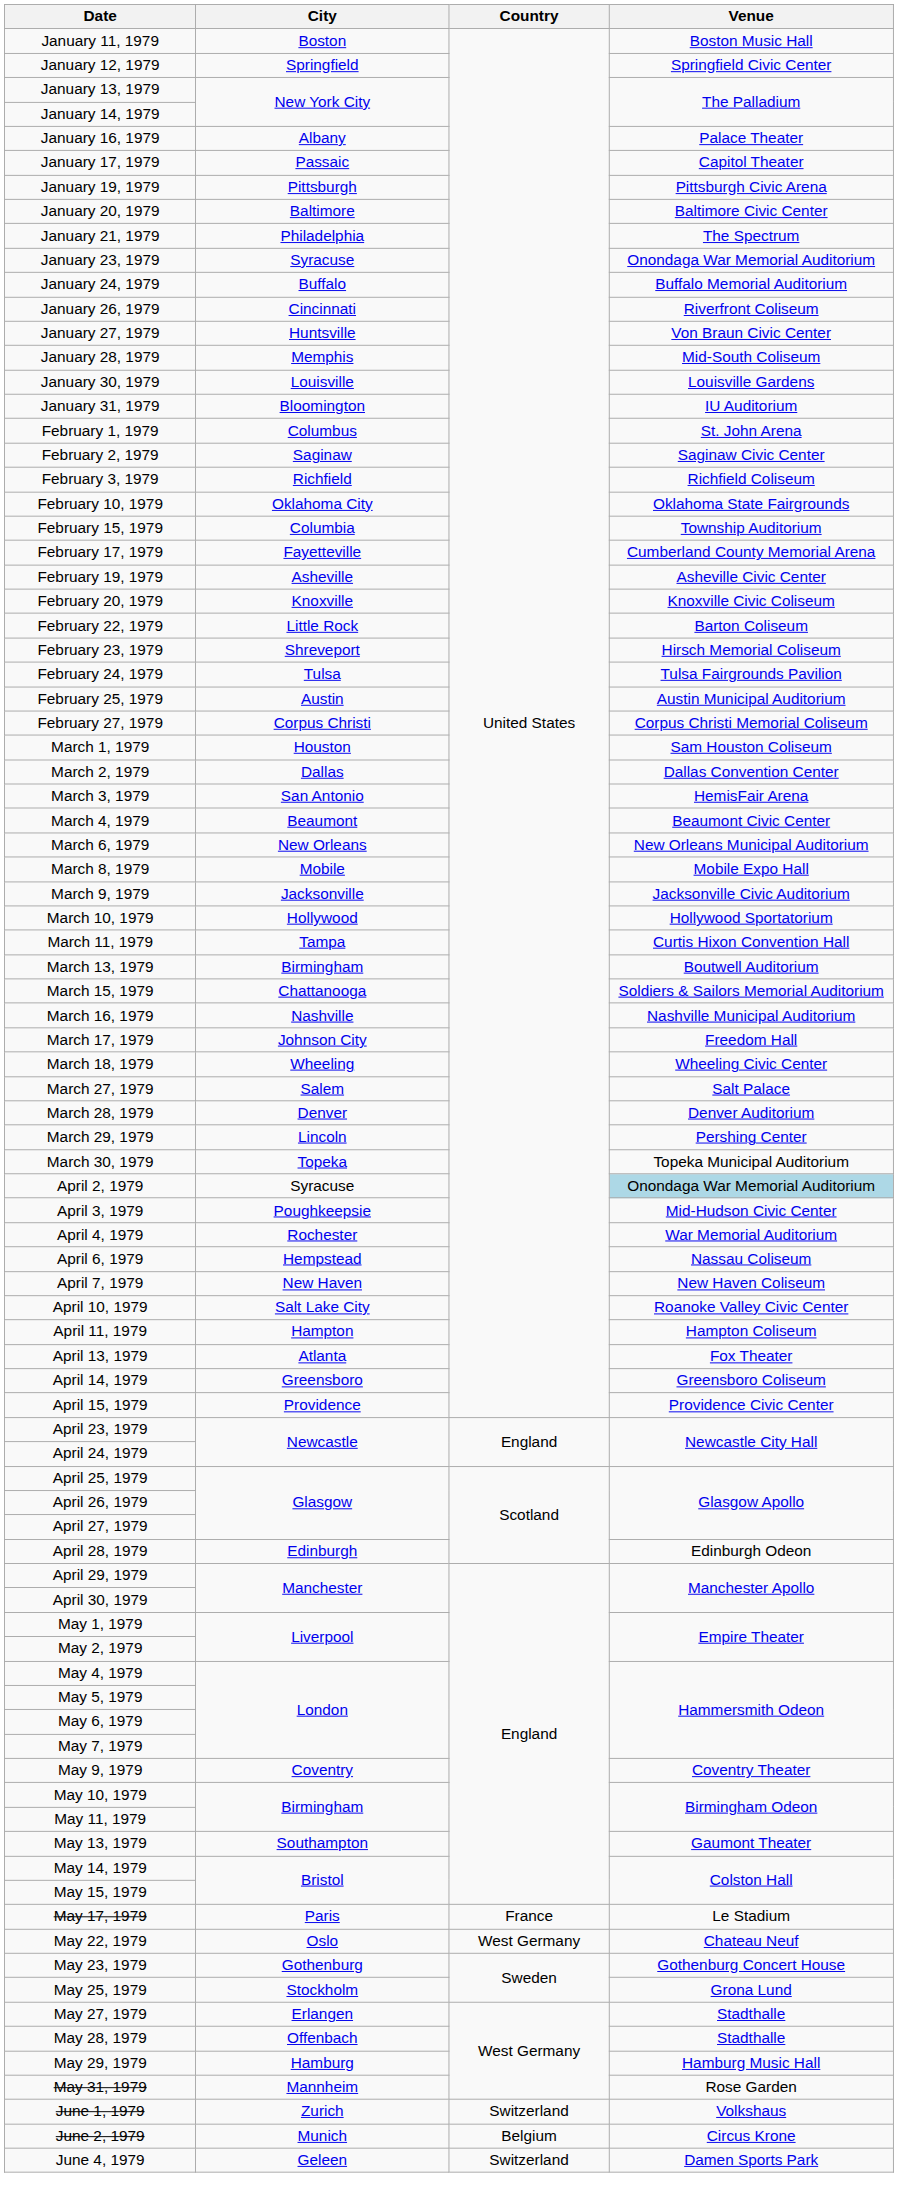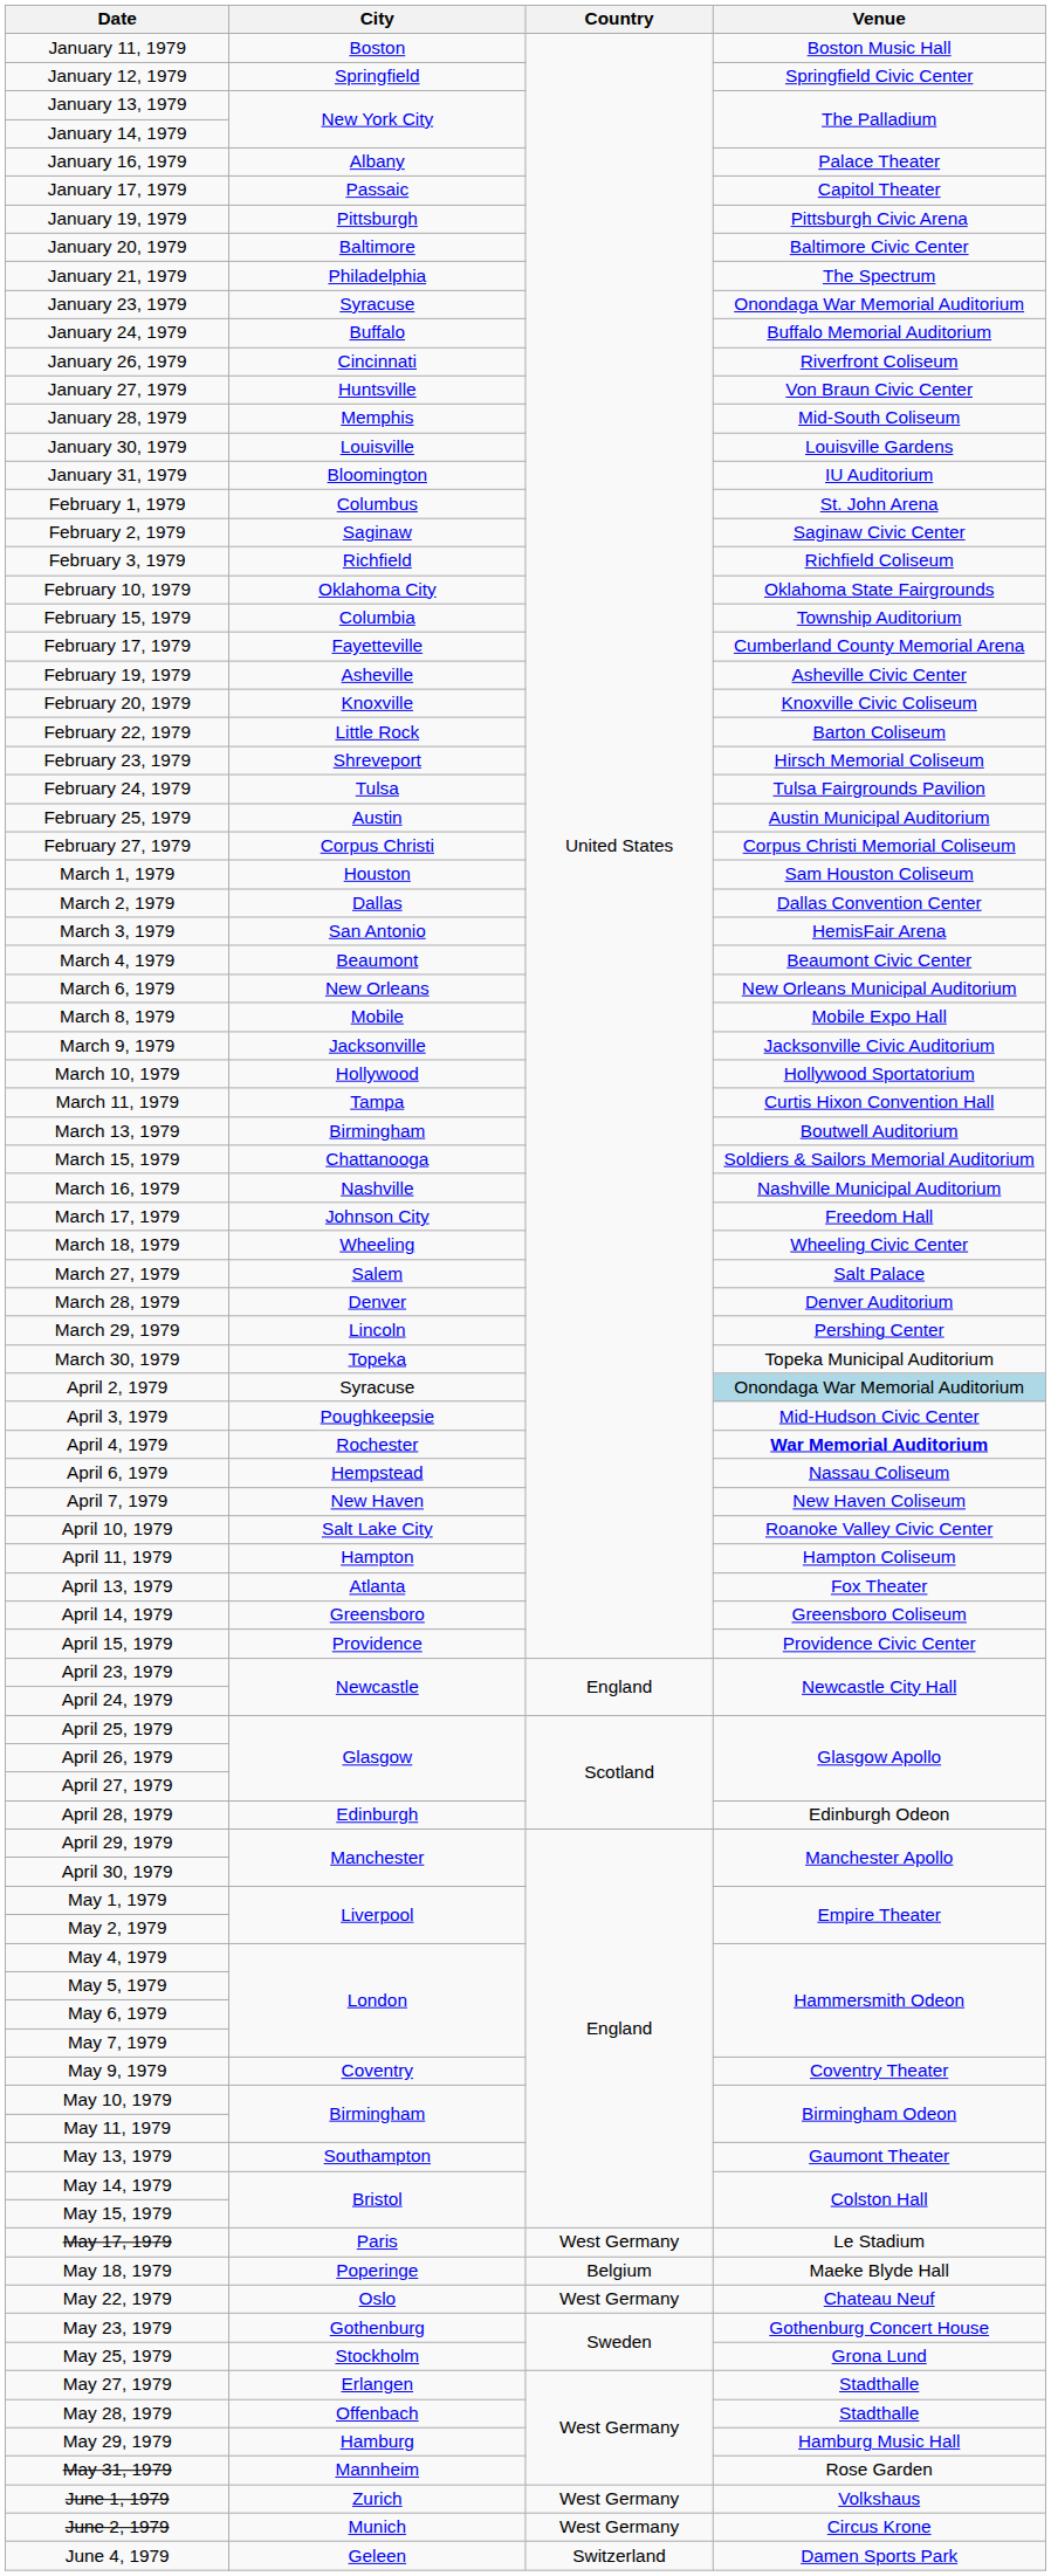 <table class="wikitable" style="text-align:center;">
 <tr>
 <th scope="col" style="width:12em;">Date</th>
 <th scope="col" style="width:16em;">City</th>
 <th scope="col" style="width:10em;">Country</th>
 <th scope="col" style="width:18em;">Venue</th>
 </tr>
 <tr>
 <td>January 11, 1979</td>
 <td><a href='#'>Boston</a></td>
 <td rowspan="57">United States</td>
 <td><a href='#'>Boston Music Hall</a></td>
 </tr>
 <tr>
 <td>January 12, 1979</td>
 <td><a href='#'>Springfield</a></td>
 <td><a href='#'>Springfield Civic Center</a></td>
 </tr>
 <tr>
 <td>January 13, 1979</td>
 <td rowspan="2"><a href='#'>New York City</a></td>
 <td rowspan="2"><a href='#'>The Palladium</a></td>
 </tr>
 <tr>
 <td>January 14, 1979</td>
 </tr>
 <tr>
 <td>January 16, 1979</td>
 <td><a href='#'>Albany</a></td>
 <td><a href='#'>Palace Theater</a></td>
 </tr>
 <tr>
 <td>January 17, 1979</td>
 <td><a href='#'>Passaic</a></td>
 <td><a href='#'>Capitol Theater</a></td>
 </tr>
 <tr>
 <td>January 19, 1979</td>
 <td><a href='#'>Pittsburgh</a></td>
 <td><a href='#'>Pittsburgh Civic Arena</a></td>
 </tr>
 <tr>
 <td>January 20, 1979</td>
 <td><a href='#'>Baltimore</a></td>
 <td><a href='#'>Baltimore Civic Center</a></td>
 </tr>
 <tr>
 <td>January 21, 1979</td>
 <td><a href='#'>Philadelphia</a></td>
 <td><a href='#'>The Spectrum</a></td>
 </tr>
 <tr>
 <td>January 23, 1979</td>
 <td><a href='#'>Syracuse</a></td>
 <td><a href='#'>Onondaga War Memorial Auditorium</a></td>
 </tr>
 <tr>
 <td>January 24, 1979</td>
 <td><a href='#'>Buffalo</a></td>
 <td><a href='#'>Buffalo Memorial Auditorium</a></td>
 </tr>
 <tr>
 <td>January 26, 1979</td>
 <td><a href='#'>Cincinnati</a></td>
 <td><a href='#'>Riverfront Coliseum</a></td>
 </tr>
 <tr>
 <td>January 27, 1979</td>
 <td><a href='#'>Huntsville</a></td>
 <td><a href='#'>Von Braun Civic Center</a></td>
 </tr>
 <tr>
 <td>January 28, 1979</td>
 <td><a href='#'>Memphis</a></td>
 <td><a href='#'>Mid-South Coliseum</a></td>
 </tr>
 <tr>
 <td>January 30, 1979</td>
 <td><a href='#'>Louisville</a></td>
 <td><a href='#'>Louisville Gardens</a></td>
 </tr>
 <tr>
 <td>January 31, 1979</td>
 <td><a href='#'>Bloomington</a></td>
 <td><a href='#'>IU Auditorium</a></td>
 </tr>
 <tr>
 <td>February 1, 1979</td>
 <td><a href='#'>Columbus</a></td>
 <td><a href='#'>St. John Arena</a></td>
 </tr>
 <tr>
 <td>February 2, 1979</td>
 <td><a href='#'>Saginaw</a></td>
 <td><a href='#'>Saginaw Civic Center</a></td>
 </tr>
 <tr>
 <td>February 3, 1979</td>
 <td><a href='#'>Richfield</a></td>
 <td><a href='#'>Richfield Coliseum</a></td>
 </tr>
 <tr>
 <td>February 10, 1979</td>
 <td><a href='#'>Oklahoma City</a></td>
 <td><a href='#'>Oklahoma State Fairgrounds</a></td>
 </tr>
 <tr>
 <td>February 15, 1979</td>
 <td><a href='#'>Columbia</a></td>
 <td><a href='#'>Township Auditorium</a></td>
 </tr>
 <tr>
 <td>February 17, 1979</td>
 <td><a href='#'>Fayetteville</a></td>
 <td><a href='#'>Cumberland County Memorial Arena</a></td>
 </tr>
 <tr>
 <td>February 19, 1979</td>
 <td><a href='#'>Asheville</a></td>
 <td><a href='#'>Asheville Civic Center</a></td>
 </tr>
 <tr>
 <td>February 20, 1979</td>
 <td><a href='#'>Knoxville</a></td>
 <td><a href='#'>Knoxville Civic Coliseum</a></td>
 </tr>
 <tr>
 <td>February 22, 1979</td>
 <td><a href='#'>Little Rock</a></td>
 <td><a href='#'>Barton Coliseum</a></td>
 </tr>
 <tr>
 <td>February 23, 1979</td>
 <td><a href='#'>Shreveport</a></td>
 <td><a href='#'>Hirsch Memorial Coliseum</a></td>
 </tr>
 <tr>
 <td>February 24, 1979</td>
 <td><a href='#'>Tulsa</a></td>
 <td><a href='#'>Tulsa Fairgrounds Pavilion</a></td>
 </tr>
 <tr>
 <td>February 25, 1979</td>
 <td><a href='#'>Austin</a></td>
 <td><a href='#'>Austin Municipal Auditorium</a></td>
 </tr>
 <tr>
 <td>February 27, 1979</td>
 <td><a href='#'>Corpus Christi</a></td>
 <td><a href='#'>Corpus Christi Memorial Coliseum</a></td>
 </tr>
 <tr>
 <td>March 1, 1979</td>
 <td><a href='#'>Houston</a></td>
 <td><a href='#'>Sam Houston Coliseum</a></td>
 </tr>
 <tr>
 <td>March 2, 1979</td>
 <td><a href='#'>Dallas</a></td>
 <td><a href='#'>Dallas Convention Center</a></td>
 </tr>
 <tr>
 <td>March 3, 1979</td>
 <td><a href='#'>San Antonio</a></td>
 <td><a href='#'>HemisFair Arena</a></td>
 </tr>
 <tr>
 <td>March 4, 1979</td>
 <td><a href='#'>Beaumont</a></td>
 <td><a href='#'>Beaumont Civic Center</a></td>
 </tr>
 <tr>
 <td>March 6, 1979</td>
 <td><a href='#'>New Orleans</a></td>
 <td><a href='#'>New Orleans Municipal Auditorium</a></td>
 </tr>
 <tr>
 <td>March 8, 1979</td>
 <td><a href='#'>Mobile</a></td>
 <td><a href='#'>Mobile Expo Hall</a></td>
 </tr>
 <tr>
 <td>March 9, 1979</td>
 <td><a href='#'>Jacksonville</a></td>
 <td><a href='#'>Jacksonville Civic Auditorium</a></td>
 </tr>
 <tr>
 <td>March 10, 1979</td>
 <td><a href='#'>Hollywood</a></td>
 <td><a href='#'>Hollywood Sportatorium</a></td>
 </tr>
 <tr>
 <td>March 11, 1979</td>
 <td><a href='#'>Tampa</a></td>
 <td><a href='#'>Curtis Hixon Convention Hall</a></td>
 </tr>
 <tr>
 <td>March 13, 1979</td>
 <td><a href='#'>Birmingham</a></td>
 <td><a href='#'>Boutwell Auditorium</a></td>
 </tr>
 <tr>
 <td>March 15, 1979</td>
 <td><a href='#'>Chattanooga</a></td>
 <td><a href='#'>Soldiers & Sailors Memorial Auditorium</a></td>
 </tr>
 <tr>
 <td>March 16, 1979</td>
 <td><a href='#'>Nashville</a></td>
 <td><a href='#'>Nashville Municipal Auditorium</a></td>
 </tr>
 <tr>
 <td>March 17, 1979</td>
 <td><a href='#'>Johnson City</a></td>
 <td><a href='#'>Freedom Hall</a></td>
 </tr>
 <tr>
 <td>March 18, 1979</td>
 <td><a href='#'>Wheeling</a></td>
 <td><a href='#'>Wheeling Civic Center</a></td>
 </tr>
 <tr>
 <td>March 27, 1979</td>
 <td><a href='#'>Salem</a></td>
 <td><a href='#'>Salt Palace</a></td>
 </tr>
 <tr>
 <td>March 28, 1979</td>
 <td><a href='#'>Denver</a></td>
 <td><a href='#'>Denver Auditorium</a></td>
 </tr>
 <tr>
 <td>March 29, 1979</td>
 <td><a href='#'>Lincoln</a></td>
 <td><a href='#'>Pershing Center</a></td>
 </tr>
 <tr>
 <td>March 30, 1979</td>
 <td><a href='#'>Topeka</a></td>
 <td>Topeka Municipal Auditorium</td>
 </tr>
 <tr>
 <td>April 2, 1979</td>
 <td>Syracuse</td>
 <td style="background: lightblue;">Onondaga War Memorial Auditorium</td>
 </tr>
 <tr>
 <td>April 3, 1979</td>
 <td><a href='#'>Poughkeepsie</a></td>
 <td><a href='#'>Mid-Hudson Civic Center</a></td>
 </tr>
 <tr>
 <td>April 4, 1979</td>
 <td><a href='#'>Rochester</a></td>
-<td><a href='#'>War Memorial Auditorium</a></td>
+<td><strong><a href='#'>War Memorial Auditorium</a></strong></td>
 </tr>
 <tr>
 <td>April 6, 1979</td>
 <td><a href='#'>Hempstead</a></td>
 <td><a href='#'>Nassau Coliseum</a></td>
 </tr>
 <tr>
 <td>April 7, 1979</td>
 <td><a href='#'>New Haven</a></td>
 <td><a href='#'>New Haven Coliseum</a></td>
 </tr>
 <tr>
 <td>April 10, 1979</td>
 <td><a href='#'>Salt Lake City</a></td>
 <td><a href='#'>Roanoke Valley Civic Center</a></td>
 </tr>
 <tr>
 <td>April 11, 1979</td>
 <td><a href='#'>Hampton</a></td>
 <td><a href='#'>Hampton Coliseum</a></td>
 </tr>
 <tr>
 <td>April 13, 1979</td>
 <td><a href='#'>Atlanta</a></td>
 <td><a href='#'>Fox Theater</a></td>
 </tr>
 <tr>
 <td>April 14, 1979</td>
 <td><a href='#'>Greensboro</a></td>
 <td><a href='#'>Greensboro Coliseum</a></td>
 </tr>
 <tr>
 <td>April 15, 1979</td>
 <td><a href='#'>Providence</a></td>
 <td><a href='#'>Providence Civic Center</a></td>
 </tr>
 <tr>
 <td>April 23, 1979</td>
 <td rowspan="2"><a href='#'>Newcastle</a></td>
 <td rowspan="2">England</td>
 <td rowspan="2"><a href='#'>Newcastle City Hall</a></td>
 </tr>
 <tr>
 <td>April 24, 1979</td>
 </tr>
 <tr>
 <td>April 25, 1979</td>
 <td rowspan="3"><a href='#'>Glasgow</a></td>
 <td rowspan="4">Scotland</td>
 <td rowspan="3"><a href='#'>Glasgow Apollo</a></td>
 </tr>
 <tr>
 <td>April 26, 1979</td>
 </tr>
 <tr>
 <td>April 27, 1979</td>
 </tr>
 <tr>
 <td>April 28, 1979</td>
 <td><a href='#'>Edinburgh</a></td>
 <td>Edinburgh Odeon</td>
 </tr>
 <tr>
 <td>April 29, 1979</td>
 <td rowspan="2"><a href='#'>Manchester</a></td>
 <td rowspan="14">England</td>
 <td rowspan="2"><a href='#'>Manchester Apollo</a></td>
 </tr>
 <tr>
 <td>April 30, 1979</td>
 </tr>
 <tr>
 <td>May 1, 1979</td>
 <td rowspan="2"><a href='#'>Liverpool</a></td>
 <td rowspan="2"><a href='#'>Empire Theater</a></td>
 </tr>
 <tr>
 <td>May 2, 1979</td>
 </tr>
 <tr>
 <td>May 4, 1979</td>
 <td rowspan="4"><a href='#'>London</a></td>
 <td rowspan="4"><a href='#'>Hammersmith Odeon</a></td>
 </tr>
 <tr>
 <td>May 5, 1979</td>
 </tr>
 <tr>
 <td>May 6, 1979</td>
 </tr>
 <tr>
 <td>May 7, 1979</td>
 </tr>
 <tr>
 <td>May 9, 1979</td>
 <td><a href='#'>Coventry</a></td>
 <td><a href='#'>Coventry Theater</a></td>
 </tr>
 <tr>
 <td>May 10, 1979</td>
 <td rowspan="2"><a href='#'>Birmingham</a></td>
 <td rowspan="2"><a href='#'>Birmingham Odeon</a></td>
 </tr>
 <tr>
 <td>May 11, 1979</td>
 </tr>
 <tr>
 <td>May 13, 1979</td>
 <td><a href='#'>Southampton</a></td>
 <td><a href='#'>Gaumont Theater</a></td>
 </tr>
 <tr>
 <td>May 14, 1979</td>
 <td rowspan="2"><a href='#'>Bristol</a></td>
 <td rowspan="2"><a href='#'>Colston Hall</a></td>
 </tr>
 <tr>
 <td>May 15, 1979</td>
 </tr>
 <tr>
 <td><s>May 17, 1979</s></td>
 <td><a href='#'>Paris</a></td>
-<td>France</td>
+<td>West Germany</td>
 <td>Le Stadium</td>
+</tr>
+<tr>
+<td>May 18, 1979</td>
+<td><a href='#'>Poperinge</a></td>
+<td>Belgium</td>
+<td>Maeke Blyde Hall</td>
 </tr>
 <tr>
 <td>May 22, 1979</td>
 <td><a href='#'>Oslo</a></td>
 <td>West Germany</td>
 <td><a href='#'>Chateau Neuf</a></td>
 </tr>
 <tr>
 <td>May 23, 1979</td>
 <td><a href='#'>Gothenburg</a></td>
 <td rowspan="2">Sweden</td>
 <td><a href='#'>Gothenburg Concert House</a></td>
 </tr>
 <tr>
 <td>May 25, 1979</td>
 <td><a href='#'>Stockholm</a></td>
 <td><a href='#'>Grona Lund</a></td>
 </tr>
 <tr>
 <td>May 27, 1979</td>
 <td><a href='#'>Erlangen</a></td>
 <td rowspan="4">West Germany</td>
 <td><a href='#'>Stadthalle</a></td>
 </tr>
 <tr>
 <td>May 28, 1979</td>
 <td><a href='#'>Offenbach</a></td>
 <td><a href='#'>Stadthalle</a></td>
 </tr>
 <tr>
 <td>May 29, 1979</td>
 <td><a href='#'>Hamburg</a></td>
 <td><a href='#'>Hamburg Music Hall</a></td>
 </tr>
 <tr>
 <td><s>May 31, 1979</s></td>
 <td><a href='#'>Mannheim</a></td>
 <td>Rose Garden</td>
 </tr>
 <tr>
 <td><s>June 1, 1979</s></td>
 <td><a href='#'>Zurich</a></td>
-<td>Switzerland</td>
+<td>West Germany</td>
 <td><a href='#'>Volkshaus</a></td>
 </tr>
 <tr>
 <td><s>June 2, 1979</s></td>
 <td><a href='#'>Munich</a></td>
-<td>Belgium</td>
+<td>West Germany</td>
 <td><a href='#'>Circus Krone</a></td>
 </tr>
 <tr>
 <td>June 4, 1979</td>
 <td><a href='#'>Geleen</a></td>
 <td>Switzerland</td>
 <td><a href='#'>Damen Sports Park</a></td>
 </tr>
 </table>
